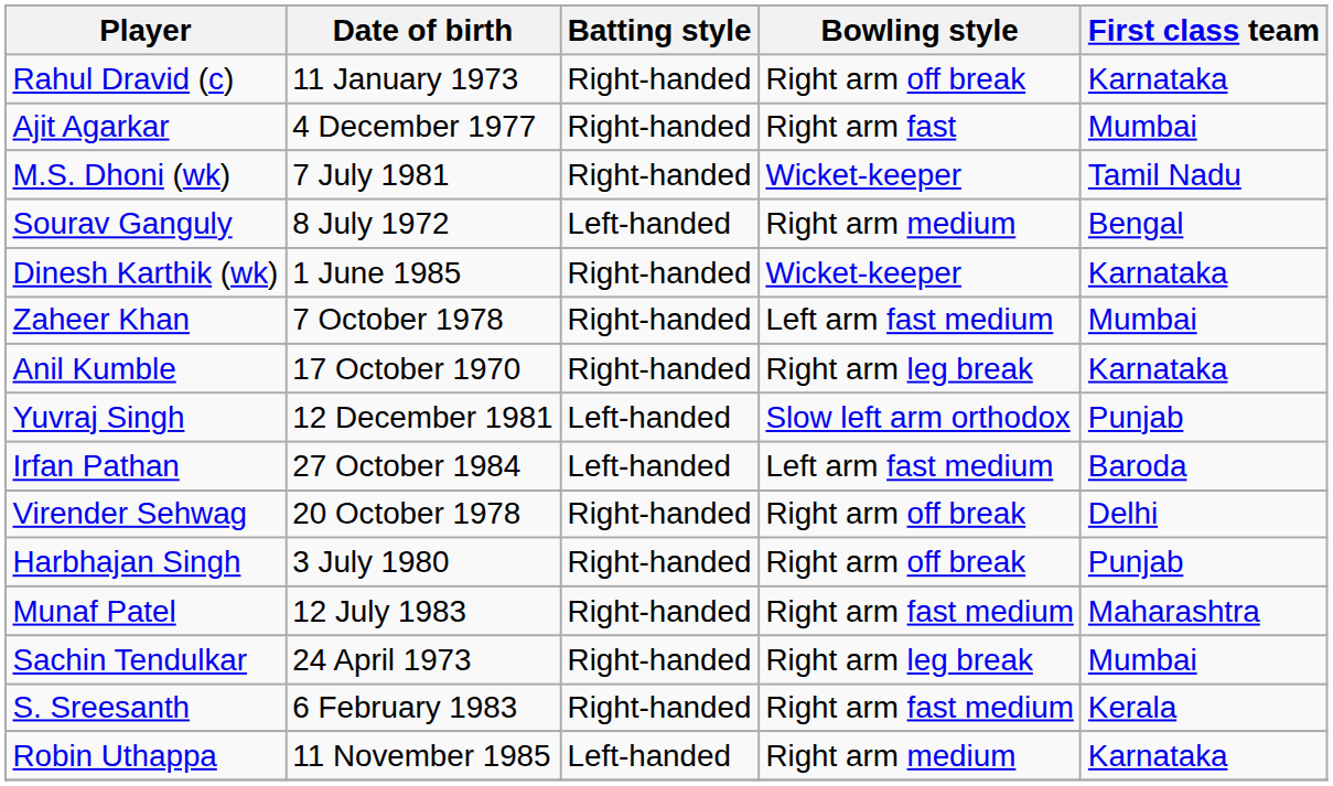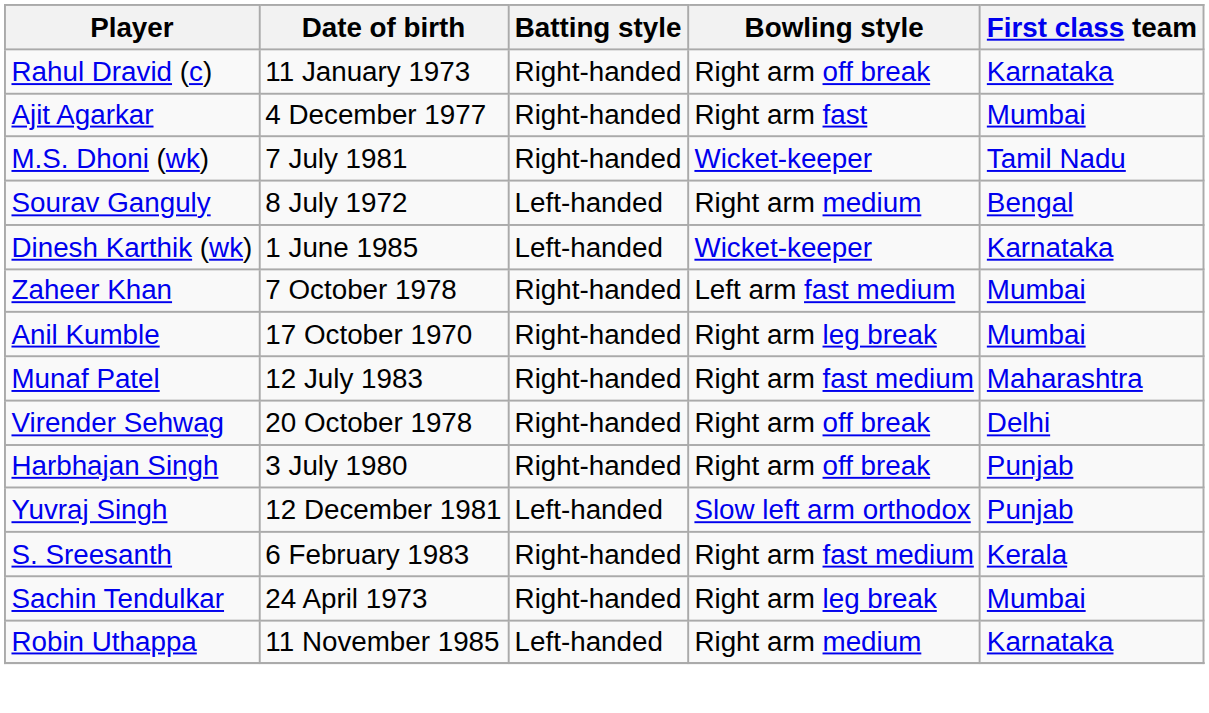 <table class=wikitable style=font-size:90%;text-align:left>
 <tr>
 <th>Player</th>
 <th>Date of birth</th>
 <th>Batting style</th>
 <th>Bowling style</th>
 <th><a href='#'>First class</a> team</th>
 </tr>
 <tr>
 <td><a href='#'>Rahul Dravid</a> (<a href='#'>c</a>)</td>
 <td>11 January 1973</td>
 <td>Right-handed</td>
 <td>Right arm <a href='#'>off break</a></td>
 <td><a href='#'>Karnataka</a></td>
 </tr>
 <tr>
 <td><a href='#'>Ajit Agarkar</a></td>
 <td>4 December 1977</td>
 <td>Right-handed</td>
 <td>Right arm <a href='#'>fast</a></td>
 <td><a href='#'>Mumbai</a></td>
 </tr>
 <tr>
 <td><a href='#'>M.S. Dhoni</a> (<a href='#'>wk</a>)</td>
 <td>7 July 1981</td>
 <td>Right-handed</td>
 <td><a href='#'>Wicket-keeper</a></td>
 <td><a href='#'>Tamil Nadu</a></td>
 </tr>
 <tr>
 <td><a href='#'>Sourav Ganguly</a></td>
 <td>8 July 1972</td>
 <td>Left-handed</td>
 <td>Right arm <a href='#'>medium</a></td>
 <td><a href='#'>Bengal</a></td>
 </tr>
 <tr>
 <td><a href='#'>Dinesh Karthik</a> (<a href='#'>wk</a>)</td>
 <td>1 June 1985</td>
-<td>Right-handed</td>
+<td>Left-handed</td>
 <td><a href='#'>Wicket-keeper</a></td>
 <td><a href='#'>Karnataka</a></td>
 </tr>
 <tr>
 <td><a href='#'>Zaheer Khan</a></td>
 <td>7 October 1978</td>
 <td>Right-handed</td>
 <td>Left arm <a href='#'>fast medium</a></td>
 <td><a href='#'>Mumbai</a></td>
 </tr>
 <tr>
 <td><a href='#'>Anil Kumble</a></td>
 <td>17 October 1970</td>
 <td>Right-handed</td>
 <td>Right arm <a href='#'>leg break</a></td>
-<td><a href='#'>Karnataka</a></td>
+<td><a href='#'>Mumbai</a></td>
 </tr>
 <tr>
-<td><a href='#'>Yuvraj Singh</a></td>
-<td>12 December 1981</td>
-<td>Left-handed</td>
-<td><a href='#'>Slow left arm orthodox</a></td>
-<td><a href='#'>Punjab</a></td>
-</tr>
-<tr>
-<td><a href='#'>Irfan Pathan</a></td>
-<td>27 October 1984</td>
-<td>Left-handed</td>
-<td>Left arm <a href='#'>fast medium</a></td>
-<td><a href='#'>Baroda</a></td>
+<td><a href='#'>Munaf Patel</a></td>
+<td>12 July 1983</td>
+<td>Right-handed</td>
+<td>Right arm <a href='#'>fast medium</a></td>
+<td><a href='#'>Maharashtra</a></td>
 </tr>
 <tr>
 <td><a href='#'>Virender Sehwag</a></td>
 <td>20 October 1978</td>
 <td>Right-handed</td>
 <td>Right arm <a href='#'>off break</a></td>
 <td><a href='#'>Delhi</a></td>
 </tr>
 <tr>
 <td><a href='#'>Harbhajan Singh</a></td>
 <td>3 July 1980</td>
 <td>Right-handed</td>
 <td>Right arm <a href='#'>off break</a></td>
 <td><a href='#'>Punjab</a></td>
 </tr>
 <tr>
-<td><a href='#'>Munaf Patel</a></td>
-<td>12 July 1983</td>
+<td><a href='#'>Yuvraj Singh</a></td>
+<td>12 December 1981</td>
+<td>Left-handed</td>
+<td><a href='#'>Slow left arm orthodox</a></td>
+<td><a href='#'>Punjab</a></td>
+</tr>
+<tr>
+<td><a href='#'>S. Sreesanth</a></td>
+<td>6 February 1983</td>
 <td>Right-handed</td>
 <td>Right arm <a href='#'>fast medium</a></td>
-<td><a href='#'>Maharashtra</a></td>
+<td><a href='#'>Kerala</a></td>
 </tr>
 <tr>
 <td><a href='#'>Sachin Tendulkar</a></td>
 <td>24 April 1973</td>
 <td>Right-handed</td>
 <td>Right arm <a href='#'>leg break</a></td>
 <td><a href='#'>Mumbai</a></td>
-</tr>
-<tr>
-<td><a href='#'>S. Sreesanth</a></td>
-<td>6 February 1983</td>
-<td>Right-handed</td>
-<td>Right arm <a href='#'>fast medium</a></td>
-<td><a href='#'>Kerala</a></td>
 </tr>
 <tr>
 <td><a href='#'>Robin Uthappa</a></td>
 <td>11 November 1985</td>
 <td>Left-handed</td>
 <td>Right arm <a href='#'>medium</a></td>
 <td><a href='#'>Karnataka</a></td>
 </tr>
 <tr>
 </tr>
 </table>
